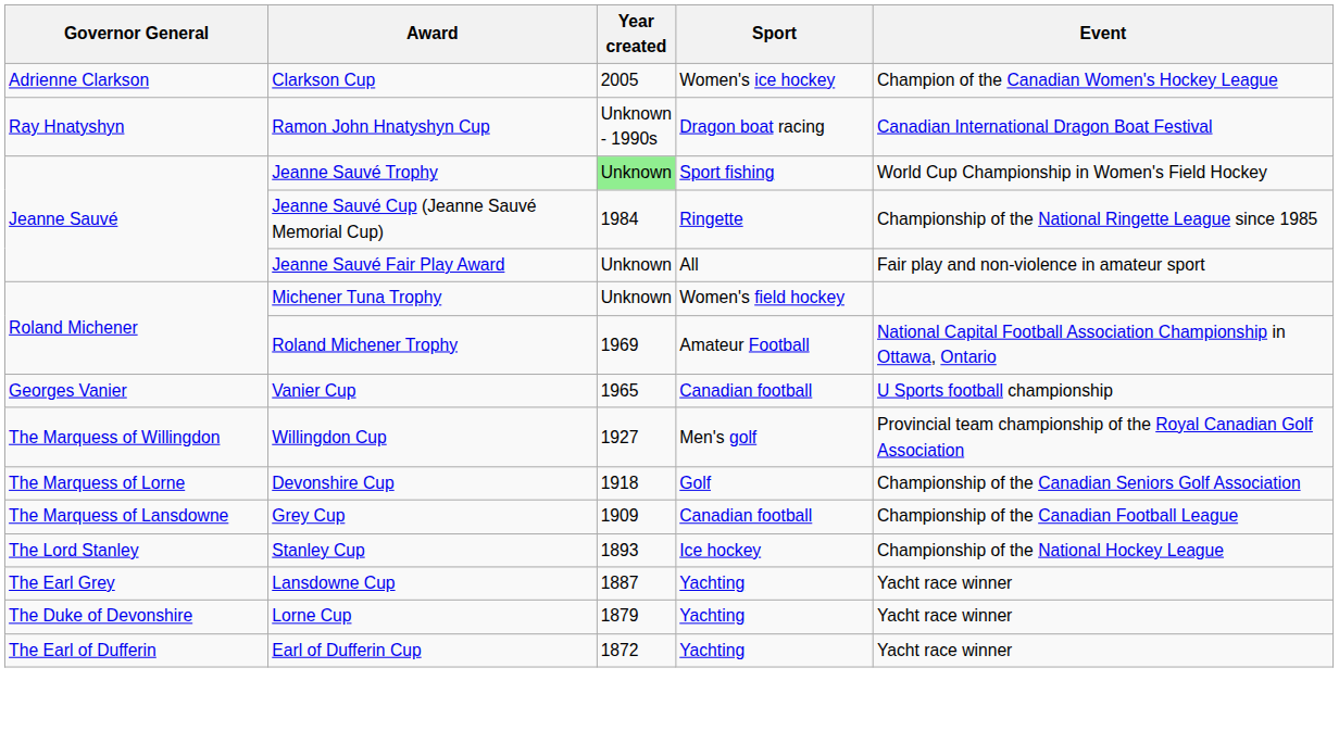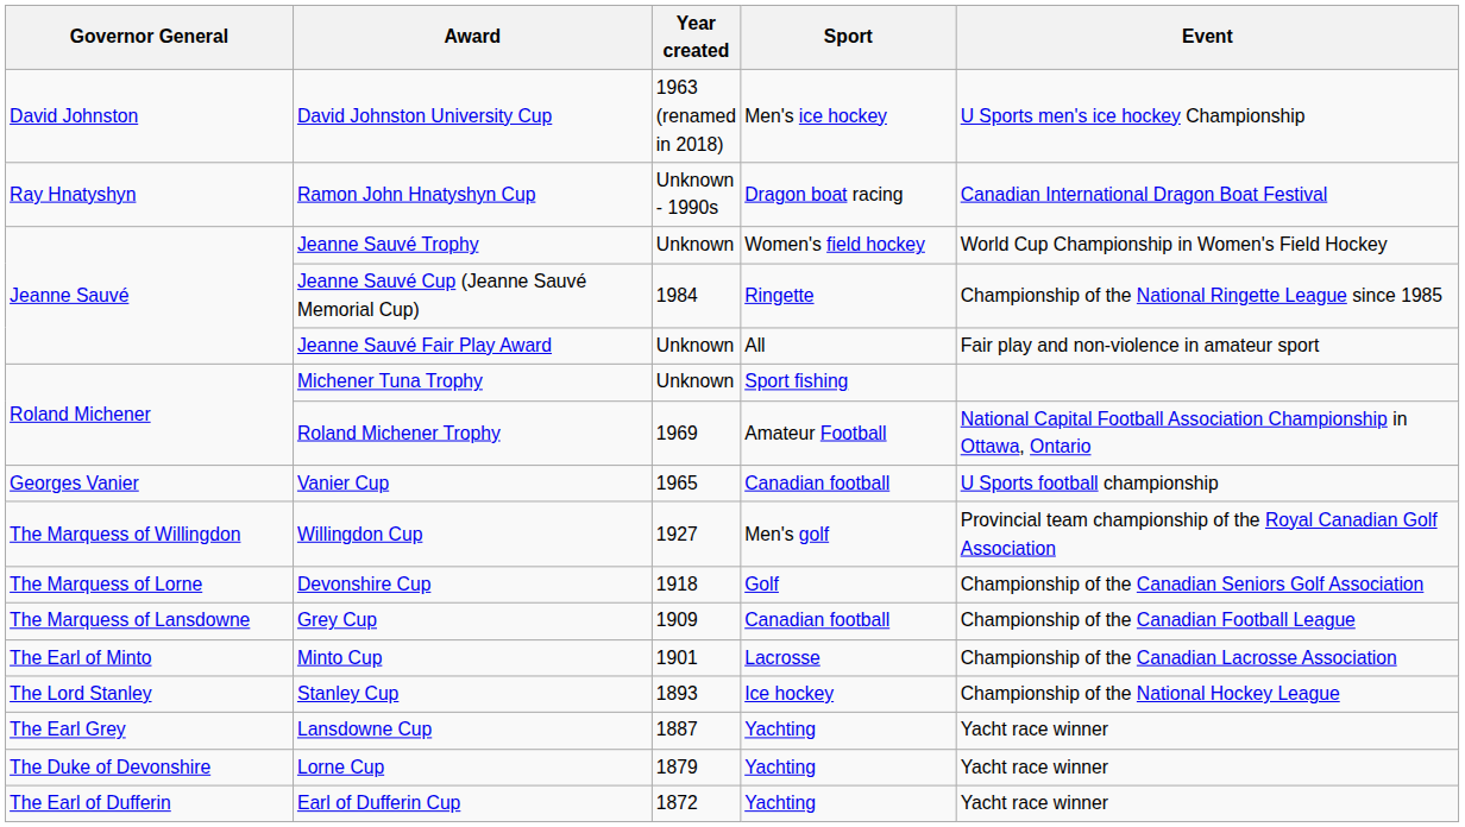 <table class="wikitable sortable" style="font-size:1.00em; line-height:1.5em;">
 <tr>
 <th width="20%">Governor General</th>
 <th width="25%">Award</th>
 <th width="5%">Year created</th>
 <th width="15%">Sport</th>
 <th width="55%">Event</th>
 </tr>
 <tr>
-<td><a href='#'>Adrienne Clarkson</a></td>
-<td><a href='#'>Clarkson Cup</a></td>
-<td>2005</td>
-<td>Women's <a href='#'>ice hockey</a></td>
-<td>Champion of the <a href='#'>Canadian Women's Hockey League</a></td>
+<td><a href='#'>David Johnston</a></td>
+<td><a href='#'>David Johnston University Cup</a></td>
+<td>1963 (renamed in 2018)</td>
+<td>Men's <a href='#'>ice hockey</a></td>
+<td><a href='#'>U Sports men's ice hockey</a> Championship</td>
 </tr>
 <tr>
 <td><a href='#'>Ray Hnatyshyn</a></td>
 <td><a href='#'>Ramon John Hnatyshyn Cup</a></td>
 <td>Unknown - 1990s</td>
 <td><a href='#'>Dragon boat</a> racing</td>
 <td><a href='#'>Canadian International Dragon Boat Festival</a></td>
 </tr>
 <tr>
 <td rowspan="3"><a href='#'>Jeanne Sauvé</a></td>
 <td><a href='#'>Jeanne Sauvé Trophy</a></td>
-<td style="background: lightgreen;">Unknown</td>
-<td><a href='#'>Sport fishing</a></td>
+<td>Unknown</td>
+<td>Women's <a href='#'>field hockey</a></td>
 <td>World Cup Championship in Women's Field Hockey</td>
 </tr>
 <tr>
 <td><a href='#'>Jeanne Sauvé Cup</a> (Jeanne Sauvé Memorial Cup)</td>
 <td>1984</td>
 <td><a href='#'>Ringette</a></td>
 <td>Championship of the <a href='#'>National Ringette League</a> since 1985</td>
 </tr>
 <tr>
 <td><a href='#'>Jeanne Sauvé Fair Play Award</a></td>
 <td>Unknown</td>
 <td>All</td>
 <td>Fair play and non-violence in amateur sport</td>
 </tr>
 <tr>
 <td rowspan="2"><a href='#'>Roland Michener</a></td>
 <td><a href='#'>Michener Tuna Trophy</a></td>
 <td>Unknown</td>
-<td>Women's <a href='#'>field hockey</a></td>
+<td><a href='#'>Sport fishing</a></td>
 <td></td>
 </tr>
 <tr>
 <td><a href='#'>Roland Michener Trophy</a></td>
 <td>1969</td>
 <td>Amateur <a href='#'>Football</a></td>
 <td><a href='#'>National Capital Football Association Championship</a> in <a href='#'>Ottawa</a>, <a href='#'>Ontario</a></td>
 </tr>
 <tr>
 <td><a href='#'>Georges Vanier</a></td>
 <td><a href='#'>Vanier Cup</a></td>
 <td>1965</td>
 <td><a href='#'>Canadian football</a></td>
 <td><a href='#'>U Sports football</a> championship</td>
 </tr>
 <tr>
 <td><a href='#'>The Marquess of Willingdon</a></td>
 <td><a href='#'>Willingdon Cup</a></td>
 <td>1927</td>
 <td>Men's <a href='#'>golf</a></td>
 <td>Provincial team championship of the <a href='#'>Royal Canadian Golf Association</a></td>
 </tr>
 <tr>
 <td><a href='#'>The Marquess of Lorne</a></td>
 <td><a href='#'>Devonshire Cup</a></td>
 <td>1918</td>
 <td><a href='#'>Golf</a></td>
 <td>Championship of the <a href='#'>Canadian Seniors Golf Association</a></td>
 </tr>
 <tr>
 <td><a href='#'>The Marquess of Lansdowne</a></td>
 <td><a href='#'>Grey Cup</a></td>
 <td>1909</td>
 <td><a href='#'>Canadian football</a></td>
 <td>Championship of the <a href='#'>Canadian Football League</a></td>
 </tr>
 <tr>
+<td><a href='#'>The Earl of Minto</a></td>
+<td><a href='#'>Minto Cup</a></td>
+<td>1901</td>
+<td><a href='#'>Lacrosse</a></td>
+<td>Championship of the <a href='#'>Canadian Lacrosse Association</a></td>
+</tr>
+<tr>
 <td><a href='#'>The Lord Stanley</a></td>
 <td><a href='#'>Stanley Cup</a></td>
 <td>1893</td>
 <td><a href='#'>Ice hockey</a></td>
 <td>Championship of the <a href='#'>National Hockey League</a></td>
 </tr>
 <tr>
 <td><a href='#'>The Earl Grey</a></td>
 <td><a href='#'>Lansdowne Cup</a></td>
 <td>1887</td>
 <td><a href='#'>Yachting</a></td>
 <td>Yacht race winner</td>
 </tr>
 <tr>
 <td><a href='#'>The Duke of Devonshire</a></td>
 <td><a href='#'>Lorne Cup</a></td>
 <td>1879</td>
 <td><a href='#'>Yachting</a></td>
 <td>Yacht race winner</td>
 </tr>
 <tr>
 <td><a href='#'>The Earl of Dufferin</a></td>
 <td><a href='#'>Earl of Dufferin Cup</a></td>
 <td>1872</td>
 <td><a href='#'>Yachting</a></td>
 <td>Yacht race winner</td>
 </tr>
 </table>
